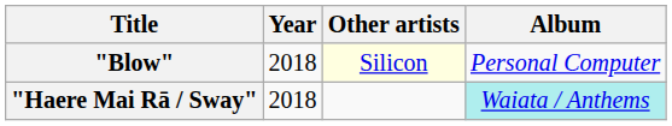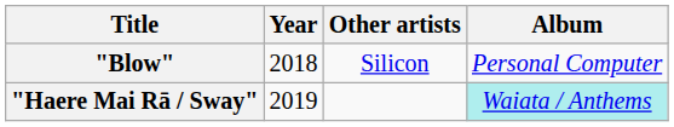 <table class="wikitable plainrowheaders" style="text-align: center;">
 <tr>
 <th scope="col">Title</th>
 <th scope="col">Year</th>
 <th scope="col">Other artists</th>
 <th scope="col">Album</th>
 </tr>
 <tr>
 <th scope="row">"Blow"</th>
 <td>2018</td>
-<td style="background: lightyellow;"><a href='#'>Silicon</a></td>
+<td><a href='#'>Silicon</a></td>
 <td><em><a href='#'>Personal Computer</a></em></td>
 </tr>
 <tr>
 <th scope="row">"Haere Mai Rā / Sway"</th>
-<td>2018</td>
+<td>2019</td>
 <td></td>
 <td style="background: paleturquoise;"><em><a href='#'>Waiata / Anthems</a></em></td>
 </tr>
 </table>
